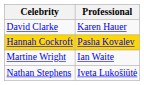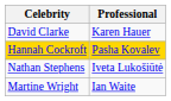 <table class="wikitable sortable">
 <tr>
 <th>Celebrity</th>
 <th>Professional</th>
 </tr>
 <tr>
 <td><a href='#'>David Clarke</a></td>
 <td><a href='#'>Karen Hauer</a></td>
 </tr>
 <tr style="background:gold">
 <td><a href='#'>Hannah Cockroft</a></td>
 <td><a href='#'>Pasha Kovalev</a></td>
 </tr>
 <tr>
+<td><a href='#'>Nathan Stephens</a></td>
+<td><a href='#'>Iveta Lukošiūtė</a></td>
+</tr>
+<tr>
 <td><a href='#'>Martine Wright</a></td>
 <td><a href='#'>Ian Waite</a></td>
 </tr>
-<tr>
-<td><a href='#'>Nathan Stephens</a></td>
-<td><a href='#'>Iveta Lukošiūtė</a></td>
-</tr>
 </table>
